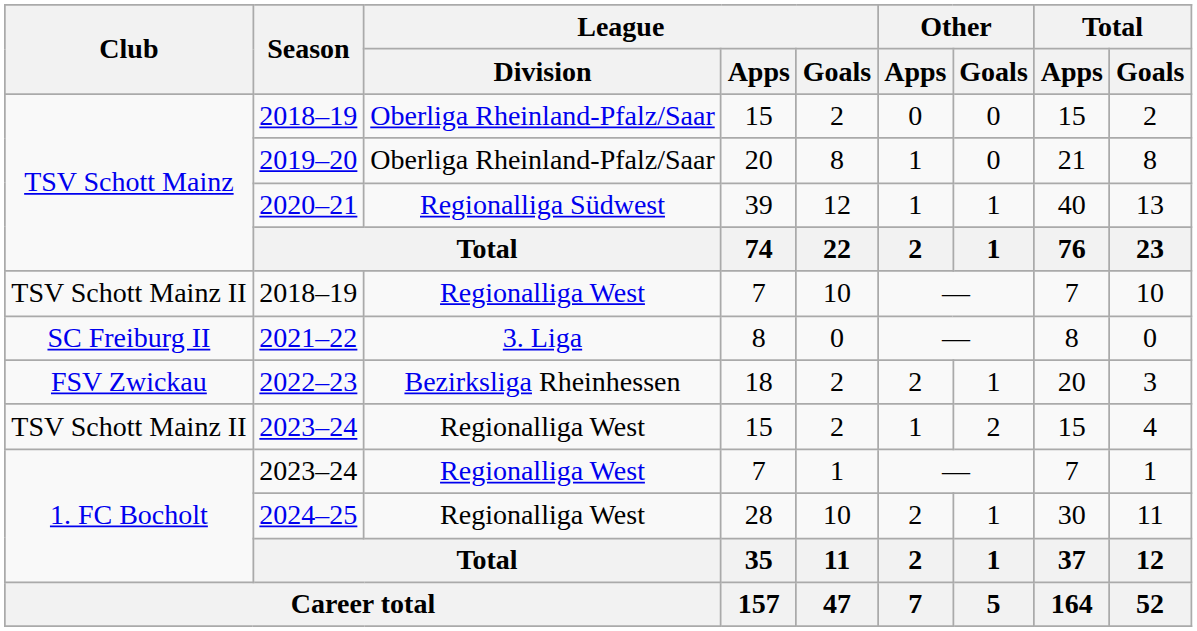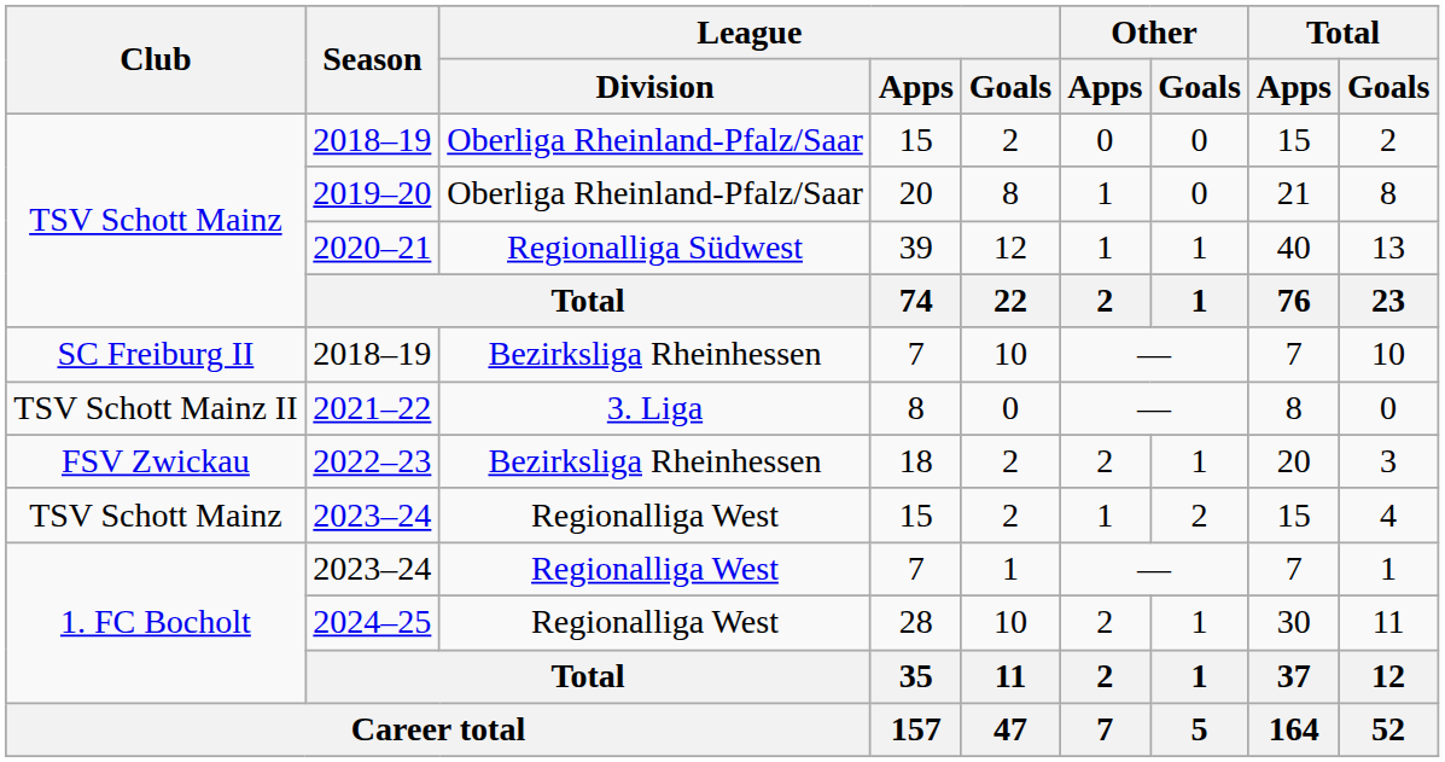 <table class="wikitable" style="text-align: center;">
 <tr>
 <th rowspan="2">Club</th>
 <th rowspan="2">Season</th>
 <th colspan="3">League</th>
 <th colspan="2">Other</th>
 <th colspan="2">Total</th>
 </tr>
 <tr>
 <th>Division</th>
 <th>Apps</th>
 <th>Goals</th>
 <th>Apps</th>
 <th>Goals</th>
 <th>Apps</th>
 <th>Goals</th>
 </tr>
 <tr>
 <td rowspan="4"><a href='#'>TSV Schott Mainz</a></td>
 <td><a href='#'>2018–19</a></td>
 <td><a href='#'>Oberliga Rheinland-Pfalz/Saar</a></td>
 <td>15</td>
 <td>2</td>
 <td>0</td>
 <td>0</td>
 <td>15</td>
 <td>2</td>
 </tr>
 <tr>
 <td><a href='#'>2019–20</a></td>
 <td>Oberliga Rheinland-Pfalz/Saar</td>
 <td>20</td>
 <td>8</td>
 <td>1</td>
 <td>0</td>
 <td>21</td>
 <td>8</td>
 </tr>
 <tr>
 <td><a href='#'>2020–21</a></td>
 <td><a href='#'>Regionalliga Südwest</a></td>
 <td>39</td>
 <td>12</td>
 <td>1</td>
 <td>1</td>
 <td>40</td>
 <td>13</td>
 </tr>
 <tr>
 <th colspan="2">Total</th>
 <th>74</th>
 <th>22</th>
 <th>2</th>
 <th>1</th>
 <th>76</th>
 <th>23</th>
 </tr>
 <tr>
-<td>TSV Schott Mainz II</td>
+<td><a href='#'>SC Freiburg II</a></td>
 <td>2018–19</td>
-<td><a href='#'>Regionalliga West</a></td>
+<td><a href='#'>Bezirksliga</a> Rheinhessen</td>
 <td>7</td>
 <td>10</td>
 <td colspan="2">—</td>
 <td>7</td>
 <td>10</td>
 </tr>
 <tr>
-<td><a href='#'>SC Freiburg II</a></td>
+<td>TSV Schott Mainz II</td>
 <td><a href='#'>2021–22</a></td>
 <td><a href='#'>3. Liga</a></td>
 <td>8</td>
 <td>0</td>
 <td colspan="2">—</td>
 <td>8</td>
 <td>0</td>
 </tr>
 <tr>
 <td><a href='#'>FSV Zwickau</a></td>
 <td><a href='#'>2022–23</a></td>
 <td><a href='#'>Bezirksliga</a> Rheinhessen</td>
 <td>18</td>
 <td>2</td>
 <td>2</td>
 <td>1</td>
 <td>20</td>
 <td>3</td>
 </tr>
 <tr>
-<td>TSV Schott Mainz II</td>
+<td>TSV Schott Mainz</td>
 <td><a href='#'>2023–24</a></td>
 <td>Regionalliga West</td>
 <td>15</td>
 <td>2</td>
 <td>1</td>
 <td>2</td>
 <td>15</td>
 <td>4</td>
 </tr>
 <tr>
 <td rowspan="3"><a href='#'>1. FC Bocholt</a></td>
 <td>2023–24</td>
 <td><a href='#'>Regionalliga West</a></td>
 <td>7</td>
 <td>1</td>
 <td colspan="2">—</td>
 <td>7</td>
 <td>1</td>
 </tr>
 <tr>
 <td><a href='#'>2024–25</a></td>
 <td>Regionalliga West</td>
 <td>28</td>
 <td>10</td>
 <td>2</td>
 <td>1</td>
 <td>30</td>
 <td>11</td>
 </tr>
 <tr>
 <th colspan="2">Total</th>
 <th>35</th>
 <th>11</th>
 <th>2</th>
 <th>1</th>
 <th>37</th>
 <th>12</th>
 </tr>
 <tr>
 <th colspan="3">Career total</th>
 <th>157</th>
 <th>47</th>
 <th>7</th>
 <th>5</th>
 <th>164</th>
 <th>52</th>
 </tr>
 </table>
